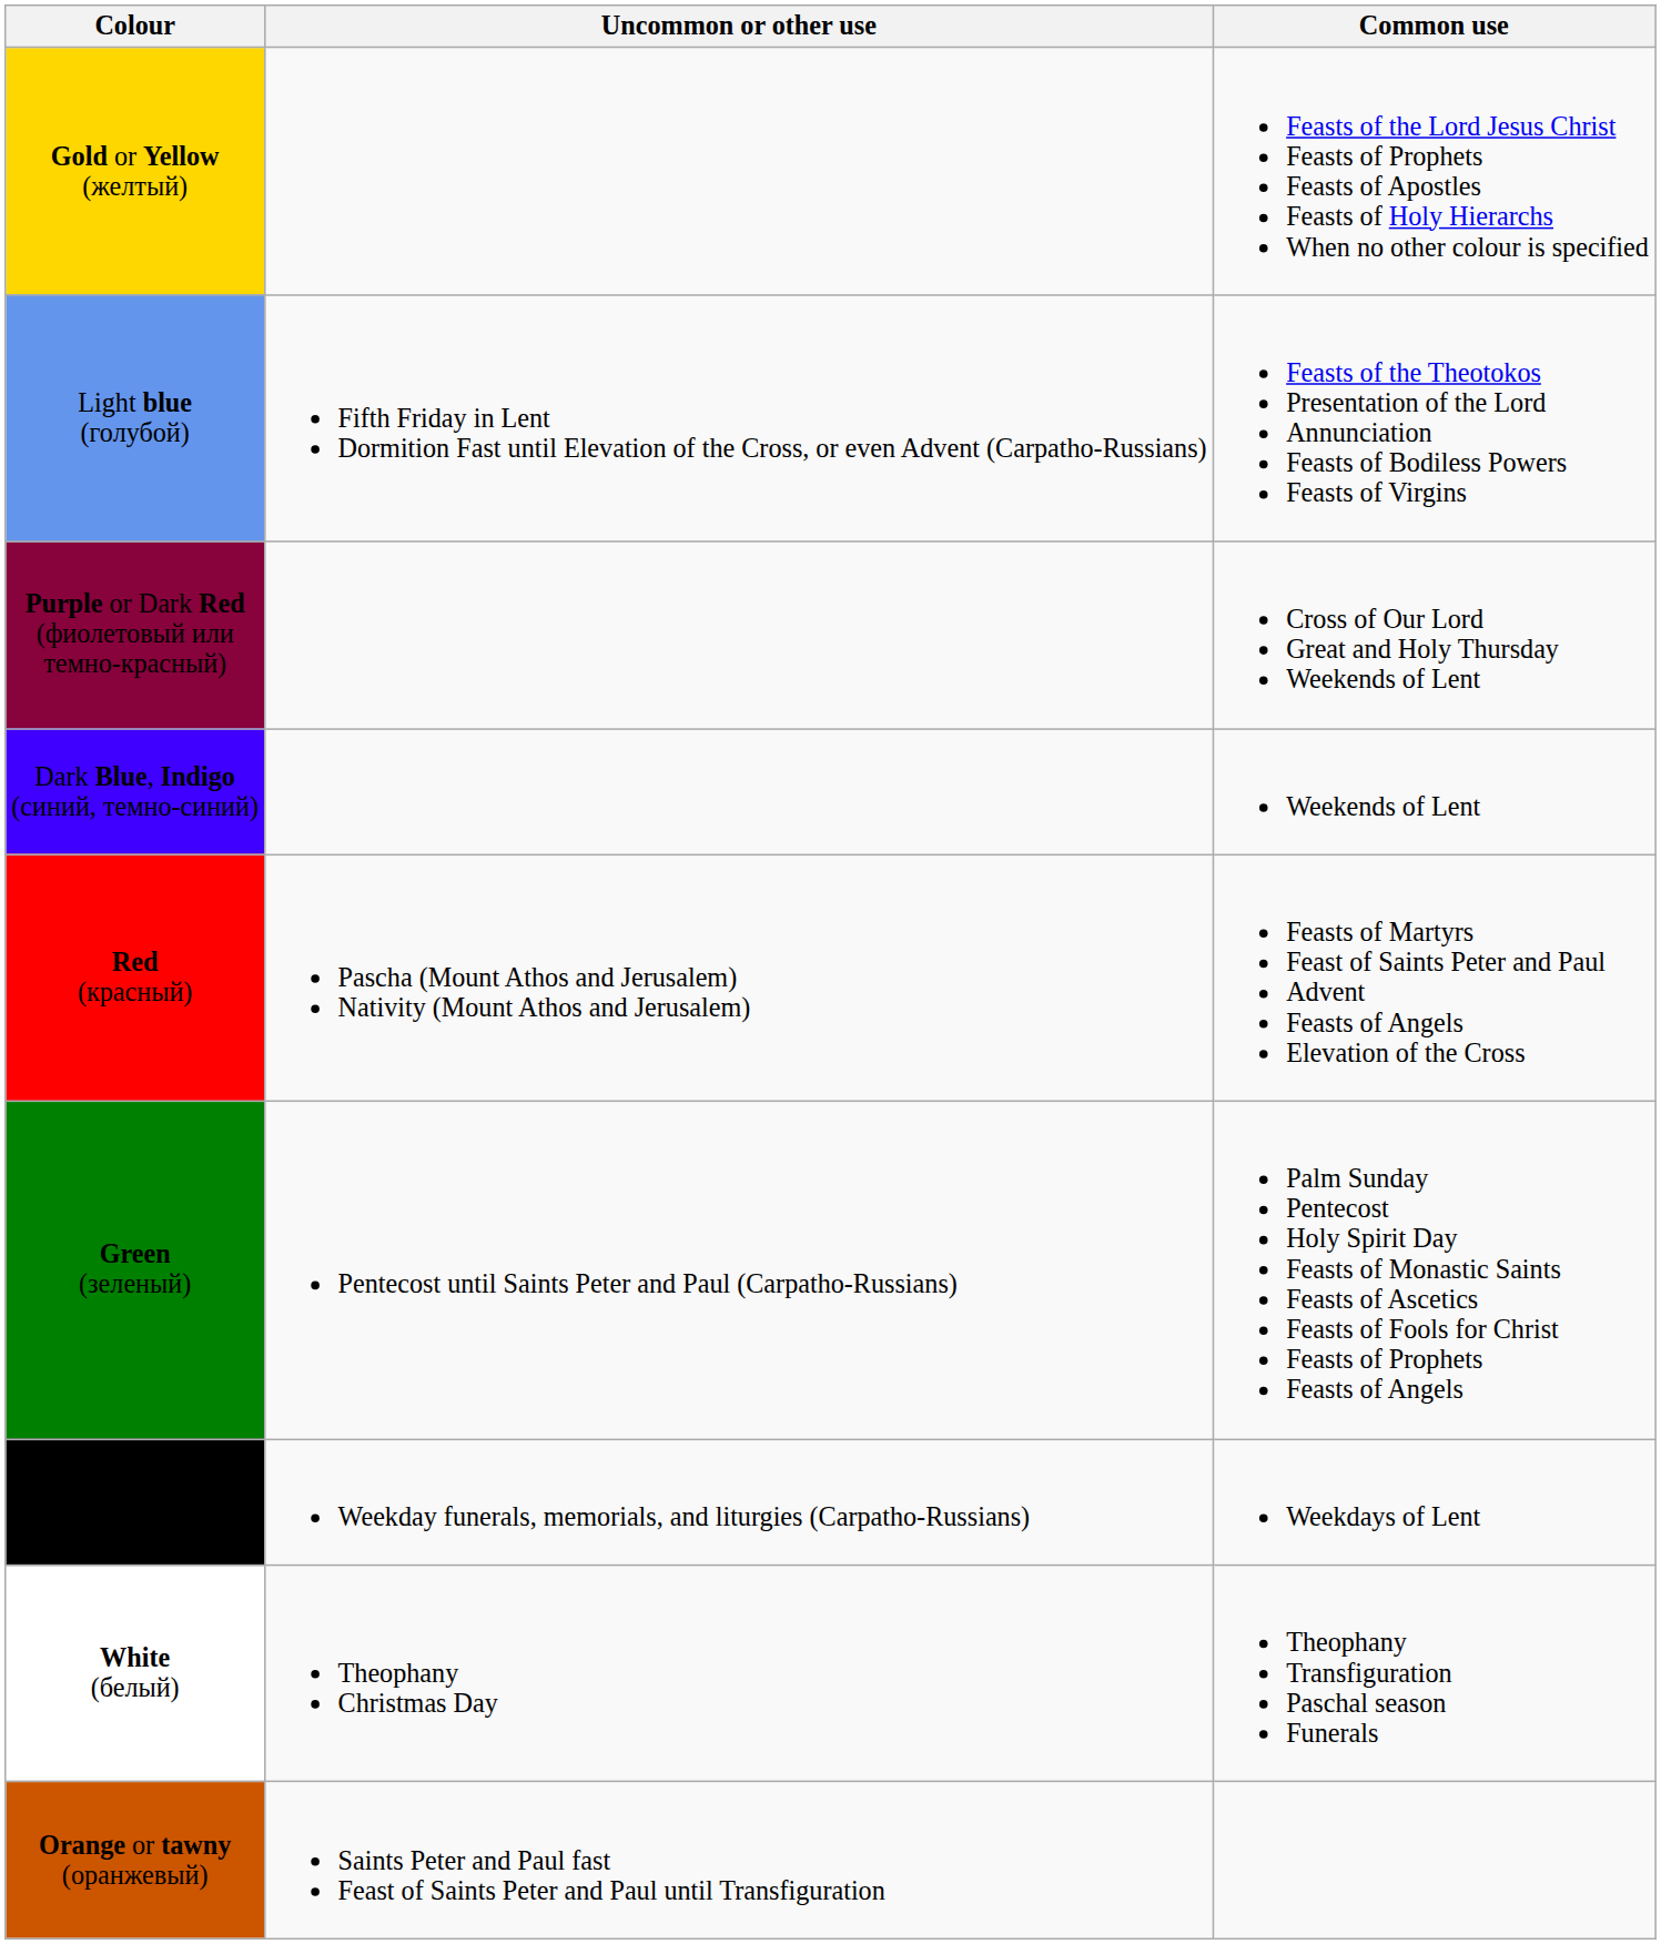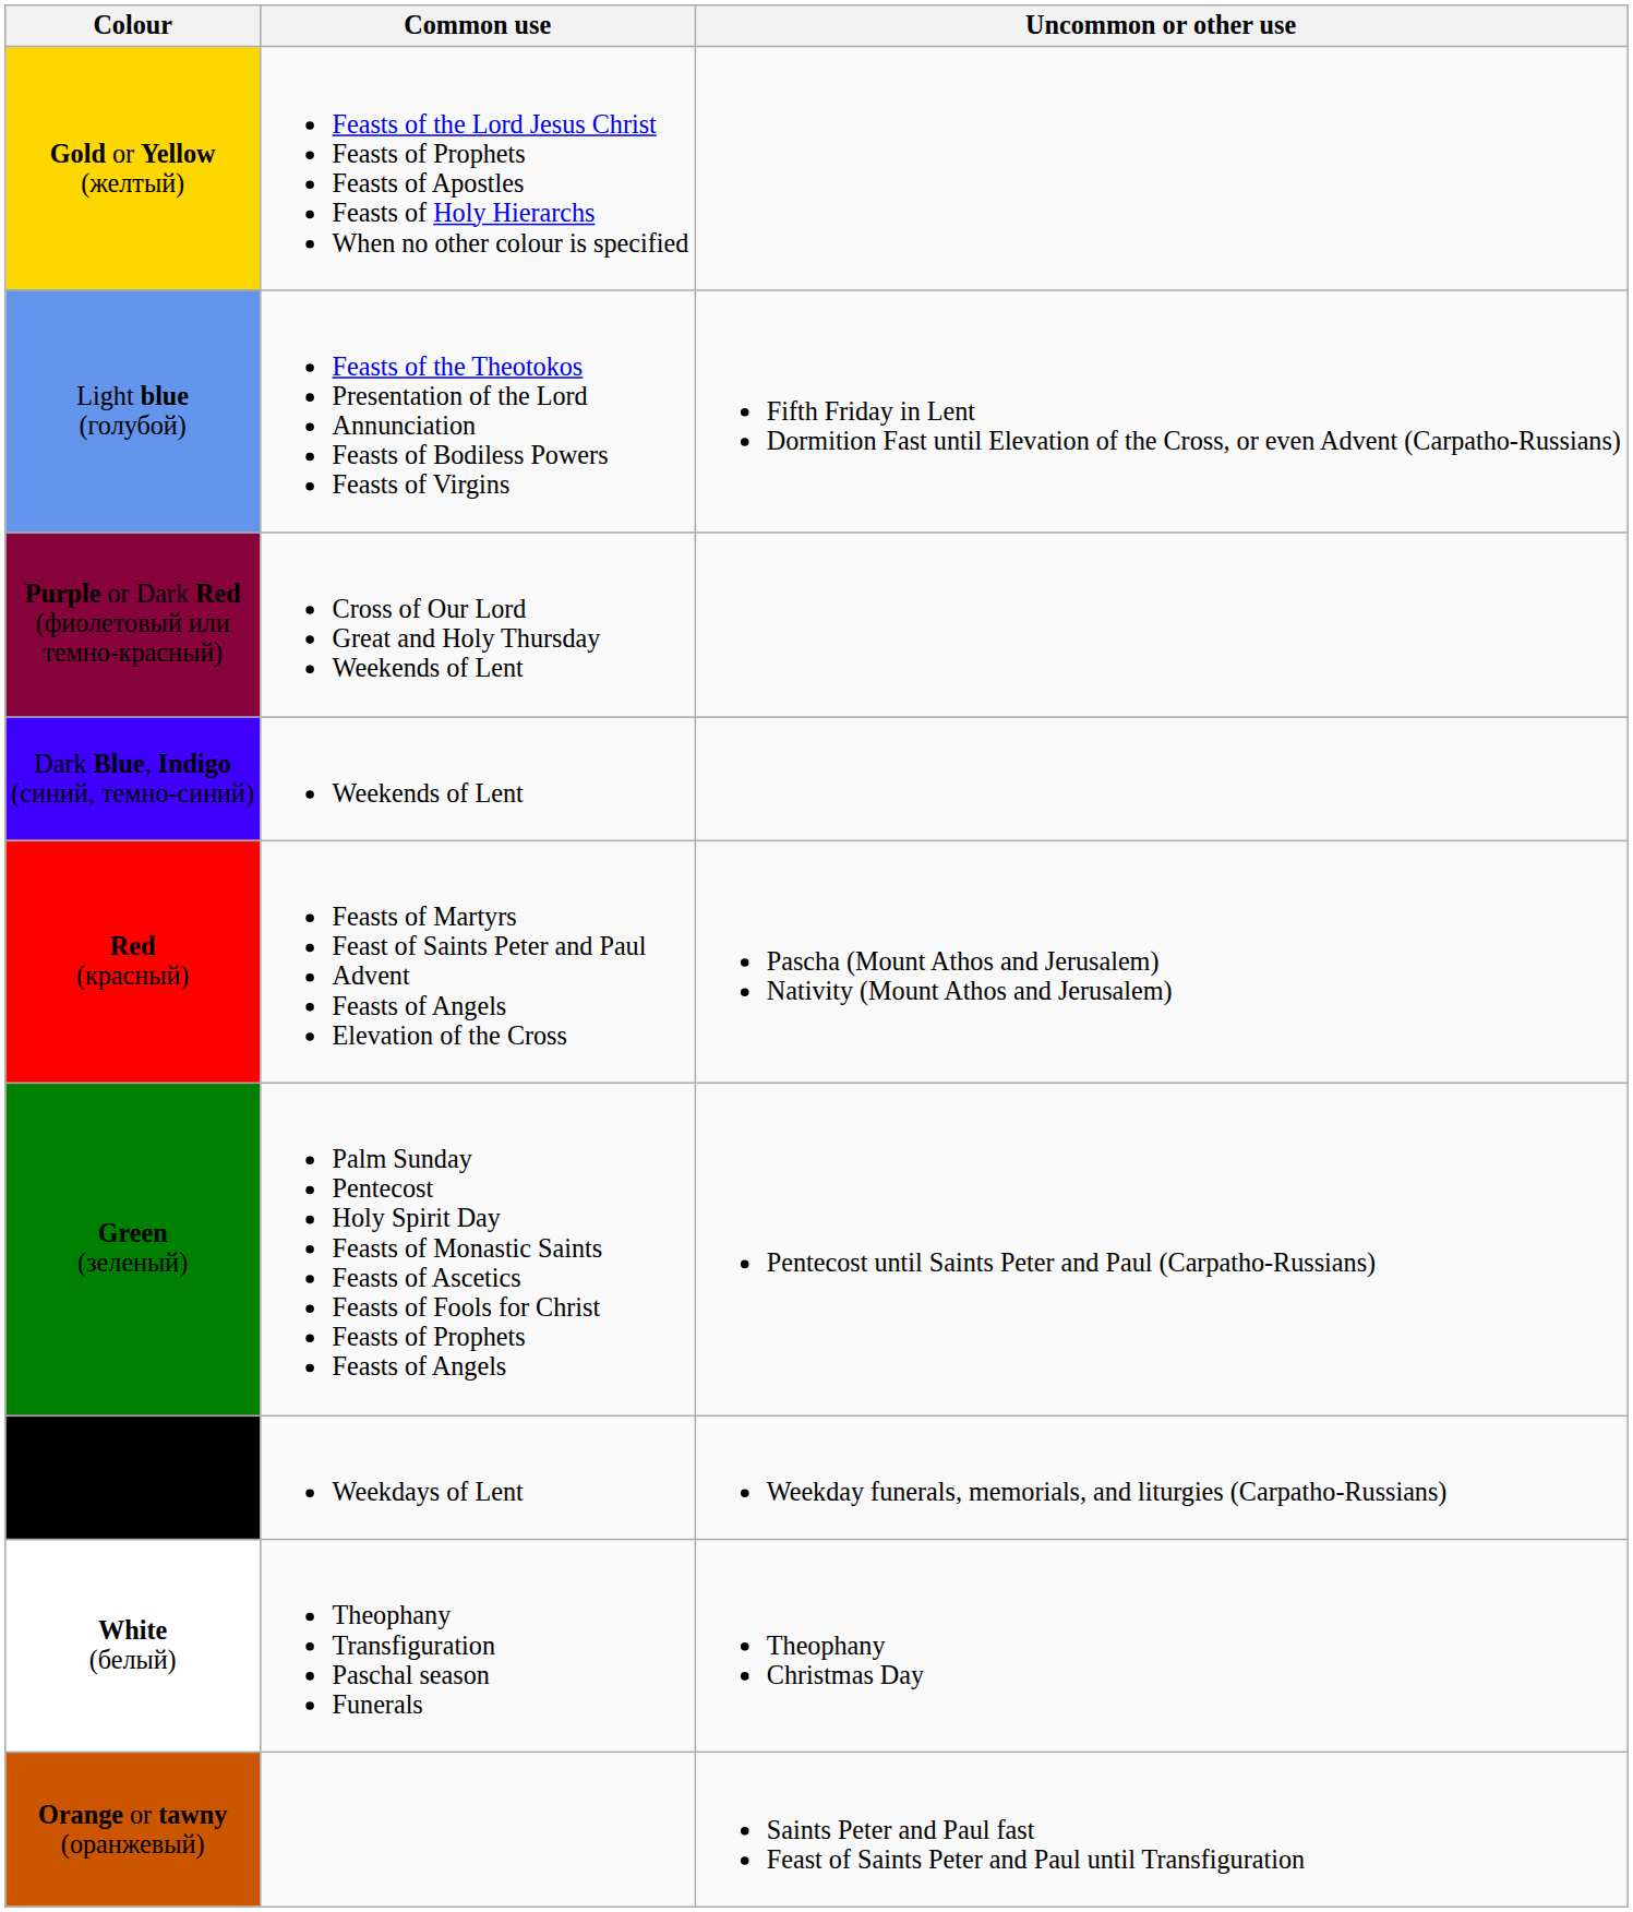 <table class="wikitable">
 <tr>
 <th style="text-align:center;">Colour</th>
+<th style="text-align:center;">Common use</th>
 <th style="text-align:center;">Uncommon or other use</th>
-<th style="text-align:center;">Common use</th>
 </tr>
 <tr>
 <td style="text-align:center;background:gold;"><strong>Gold</strong> or <strong>Yellow</strong><br>(желтый)</td>
+<td><br><ul><li><a href='#'>Feasts of the Lord Jesus Christ</a></li><li>Feasts of Prophets</li><li>Feasts of Apostles</li><li>Feasts of <a href='#'>Holy Hierarchs</a></li><li>When no other colour is specified</li></ul></td>
 <td></td>
-<td><br><ul><li><a href='#'>Feasts of the Lord Jesus Christ</a></li><li>Feasts of Prophets</li><li>Feasts of Apostles</li><li>Feasts of <a href='#'>Holy Hierarchs</a></li><li>When no other colour is specified</li></ul></td>
 </tr>
 <tr>
 <td style="text-align:center;background:#6495ed;">Light <strong>blue</strong><br>(голубой)</td>
+<td><br><ul><li><a href='#'>Feasts of the Theotokos</a></li><li>Presentation of the Lord</li><li>Annunciation</li><li>Feasts of Bodiless Powers</li><li>Feasts of Virgins</li></ul></td>
 <td><br><ul><li>Fifth Friday in Lent</li><li>Dormition Fast until Elevation of the Cross, or even Advent (Carpatho-Russians)</li></ul></td>
-<td><br><ul><li><a href='#'>Feasts of the Theotokos</a></li><li>Presentation of the Lord</li><li>Annunciation</li><li>Feasts of Bodiless Powers</li><li>Feasts of Virgins</li></ul></td>
 </tr>
 <tr>
 <td style="text-align:center;background:#88023c;"><span><strong>Purple</strong> or Dark <strong>Red</strong><br>(фиолетовый или<br>темно-красный)</span></td>
+<td><br><ul><li>Cross of Our Lord</li><li>Great and Holy Thursday</li><li>Weekends of Lent</li></ul></td>
 <td></td>
-<td><br><ul><li>Cross of Our Lord</li><li>Great and Holy Thursday</li><li>Weekends of Lent</li></ul></td>
 </tr>
 <tr>
 <td style="text-align:center;background:#3f00ff;"><span>Dark <strong>Blue</strong>, <strong>Indigo</strong><br>(синий, темно-синий)</span></td>
+<td><br><ul><li>Weekends of Lent</li></ul></td>
 <td></td>
-<td><br><ul><li>Weekends of Lent</li></ul></td>
 </tr>
 <tr>
 <td style="text-align:center;background:red;"><span><strong>Red</strong><br>(красный)</span></td>
+<td><br><ul><li>Feasts of Martyrs</li><li>Feast of Saints Peter and Paul</li><li>Advent</li><li>Feasts of Angels</li><li>Elevation of the Cross</li></ul></td>
 <td><br><ul><li>Pascha (Mount Athos and Jerusalem)</li><li>Nativity (Mount Athos and Jerusalem)</li></ul></td>
-<td><br><ul><li>Feasts of Martyrs</li><li>Feast of Saints Peter and Paul</li><li>Advent</li><li>Feasts of Angels</li><li>Elevation of the Cross</li></ul></td>
 </tr>
 <tr>
 <td style="text-align:center;background:Green;"><span><strong>Green</strong><br>(зеленый)</span></td>
+<td><br><ul><li>Palm Sunday</li><li>Pentecost</li><li>Holy Spirit Day</li><li>Feasts of Monastic Saints</li><li>Feasts of Ascetics</li><li>Feasts of Fools for Christ</li><li>Feasts of Prophets</li><li>Feasts of Angels</li></ul></td>
 <td><br><ul><li>Pentecost until Saints Peter and Paul (Carpatho-Russians)</li></ul></td>
-<td><br><ul><li>Palm Sunday</li><li>Pentecost</li><li>Holy Spirit Day</li><li>Feasts of Monastic Saints</li><li>Feasts of Ascetics</li><li>Feasts of Fools for Christ</li><li>Feasts of Prophets</li><li>Feasts of Angels</li></ul></td>
 </tr>
 <tr>
 <td style="text-align:center;background:black;"><span><strong>Black</strong><br>(черный)</span></td>
+<td><br><ul><li>Weekdays of Lent</li></ul></td>
 <td><br><ul><li>Weekday funerals, memorials, and liturgies (Carpatho-Russians)</li></ul></td>
-<td><br><ul><li>Weekdays of Lent</li></ul></td>
 </tr>
 <tr>
 <td style="text-align:center;background:white;"><strong>White</strong><br>(белый)</td>
+<td><br><ul><li>Theophany</li><li>Transfiguration</li><li>Paschal season</li><li>Funerals</li></ul></td>
 <td><br><ul><li>Theophany</li><li>Christmas Day</li></ul></td>
-<td><br><ul><li>Theophany</li><li>Transfiguration</li><li>Paschal season</li><li>Funerals</li></ul></td>
 </tr>
 <tr>
 <td style="text-align:center;background:#c50;"><span><strong>Orange</strong> or <strong>tawny</strong><br>(оранжевый)</span></td>
+<td></td>
 <td><br><ul><li>Saints Peter and Paul fast</li><li>Feast of Saints Peter and Paul until Transfiguration</li></ul></td>
-<td></td>
 </tr>
 </table>
